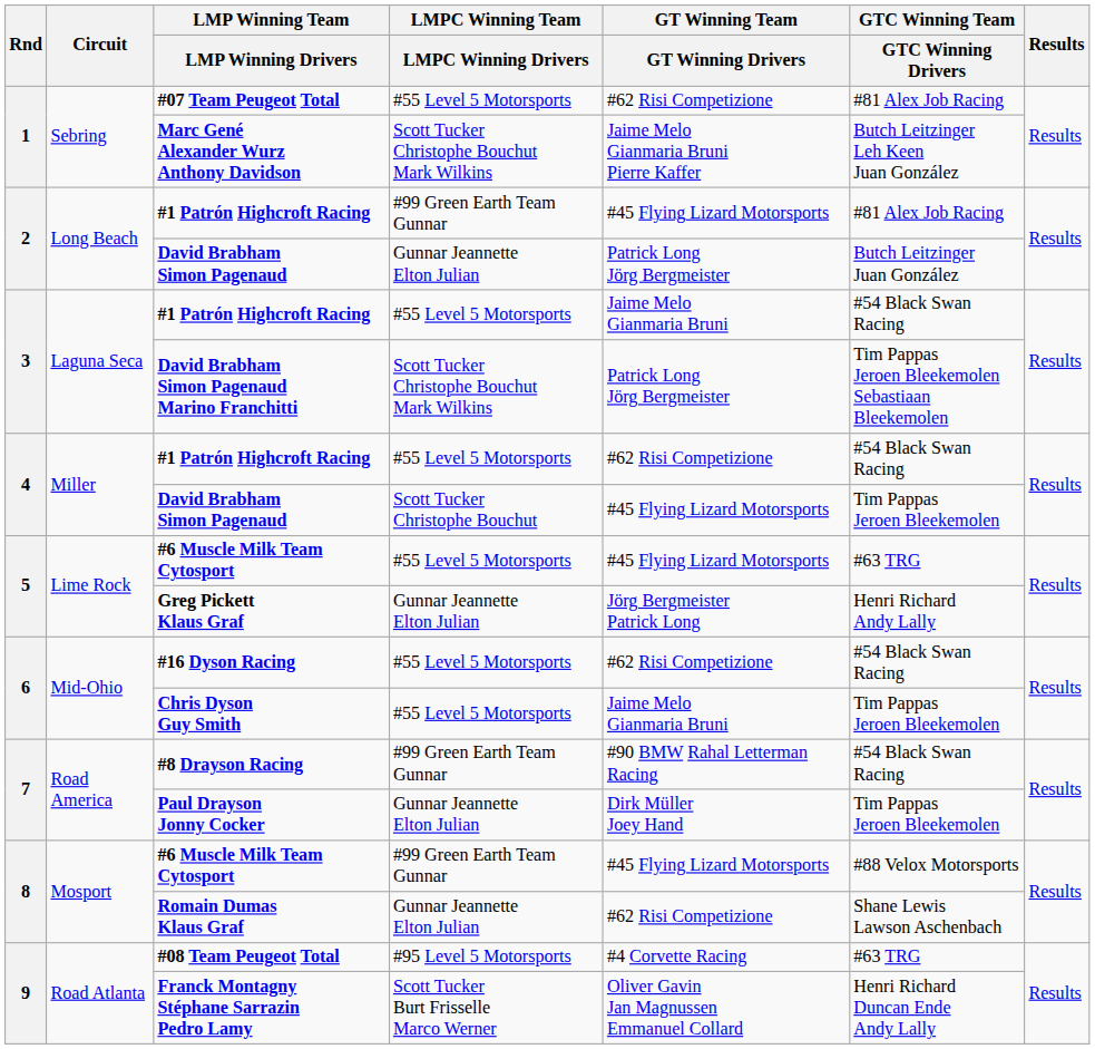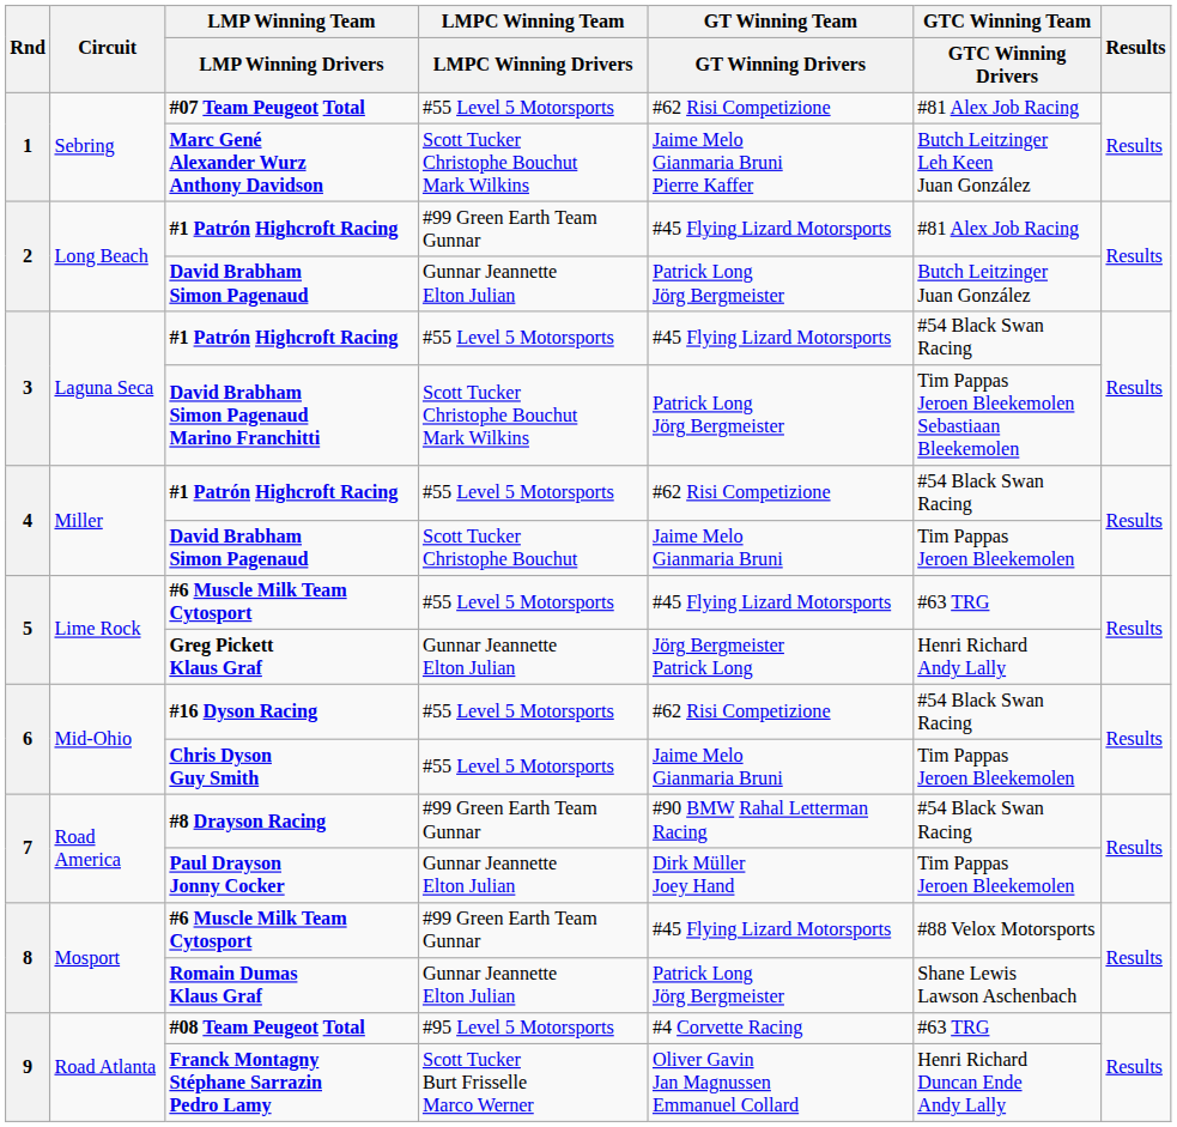 <table class="wikitable" style="font-size: 90%;">
 <tr>
 <th rowspan=2>Rnd</th>
 <th rowspan=2>Circuit</th>
 <th>LMP Winning Team</th>
 <th>LMPC Winning Team</th>
 <th>GT Winning Team</th>
 <th>GTC Winning Team</th>
 <th rowspan=2>Results</th>
 </tr>
 <tr>
 <th>LMP Winning Drivers</th>
 <th>LMPC Winning Drivers</th>
 <th>GT Winning Drivers</th>
 <th>GTC Winning Drivers</th>
 </tr>
 <tr>
 <th rowspan=2>1</th>
 <td rowspan=2><a href='#'>Sebring</a></td>
 <td> <strong>#07 <a href='#'>Team Peugeot</a> <a href='#'>Total</a></strong></td>
 <td> #55 <a href='#'>Level 5 Motorsports</a></td>
 <td> #62 <a href='#'>Risi Competizione</a></td>
 <td> #81 <a href='#'>Alex Job Racing</a></td>
 <td rowspan=2><a href='#'>Results</a></td>
 </tr>
 <tr>
 <td> <strong><a href='#'>Marc Gené</a></strong><br> <strong><a href='#'>Alexander Wurz</a></strong><br> <strong><a href='#'>Anthony Davidson</a></strong></td>
 <td> <a href='#'>Scott Tucker</a><br> <a href='#'>Christophe Bouchut</a><br> <a href='#'>Mark Wilkins</a></td>
 <td> <a href='#'>Jaime Melo</a><br> <a href='#'>Gianmaria Bruni</a><br> <a href='#'>Pierre Kaffer</a></td>
 <td> <a href='#'>Butch Leitzinger</a><br> <a href='#'>Leh Keen</a><br> Juan González</td>
 </tr>
 <tr>
 <th rowspan=2>2</th>
 <td rowspan=2><a href='#'>Long Beach</a></td>
 <td> <strong>#1 <a href='#'>Patrón</a> <a href='#'>Highcroft Racing</a> </strong></td>
 <td> #99 Green Earth Team Gunnar</td>
 <td> #45 <a href='#'>Flying Lizard Motorsports</a></td>
 <td> #81 <a href='#'>Alex Job Racing</a></td>
 <td rowspan=2><a href='#'>Results</a></td>
 </tr>
 <tr>
 <td> <strong><a href='#'>David Brabham</a></strong><br> <strong><a href='#'>Simon Pagenaud</a></strong></td>
 <td> Gunnar Jeannette<br> <a href='#'>Elton Julian</a></td>
 <td> <a href='#'>Patrick Long</a><br> <a href='#'>Jörg Bergmeister</a></td>
 <td> <a href='#'>Butch Leitzinger</a><br> Juan González</td>
 </tr>
 <tr>
 <th rowspan=2>3</th>
 <td rowspan=2><a href='#'>Laguna Seca</a></td>
 <td> <strong>#1 <a href='#'>Patrón</a> <a href='#'>Highcroft Racing</a></strong></td>
 <td> #55 <a href='#'>Level 5 Motorsports</a></td>
-<td> <a href='#'>Jaime Melo</a><br> <a href='#'>Gianmaria Bruni</a></td>
+<td> #45 <a href='#'>Flying Lizard Motorsports</a></td>
 <td> #54 Black Swan Racing</td>
 <td rowspan=2><a href='#'>Results</a></td>
 </tr>
 <tr>
 <td> <strong><a href='#'>David Brabham</a></strong><br> <strong><a href='#'>Simon Pagenaud</a></strong><br> <strong><a href='#'>Marino Franchitti</a></strong></td>
 <td> <a href='#'>Scott Tucker</a><br> <a href='#'>Christophe Bouchut</a><br> <a href='#'>Mark Wilkins</a></td>
 <td> <a href='#'>Patrick Long</a><br> <a href='#'>Jörg Bergmeister</a></td>
 <td> Tim Pappas<br> <a href='#'>Jeroen Bleekemolen</a><br> <a href='#'>Sebastiaan Bleekemolen</a></td>
 </tr>
 <tr>
 <th rowspan=2>4</th>
 <td rowspan=2><a href='#'>Miller</a></td>
 <td> <strong>#1 <a href='#'>Patrón</a> <a href='#'>Highcroft Racing</a></strong></td>
 <td> #55 <a href='#'>Level 5 Motorsports</a></td>
 <td> #62 <a href='#'>Risi Competizione</a></td>
 <td> #54 Black Swan Racing</td>
 <td rowspan=2><a href='#'>Results</a></td>
 </tr>
 <tr>
 <td> <strong><a href='#'>David Brabham</a></strong><br> <strong><a href='#'>Simon Pagenaud</a></strong></td>
 <td> <a href='#'>Scott Tucker</a><br> <a href='#'>Christophe Bouchut</a></td>
-<td> #45 <a href='#'>Flying Lizard Motorsports</a></td>
+<td> <a href='#'>Jaime Melo</a><br> <a href='#'>Gianmaria Bruni</a></td>
 <td> Tim Pappas<br> <a href='#'>Jeroen Bleekemolen</a></td>
 </tr>
 <tr>
 <th rowspan=2>5</th>
 <td rowspan=2><a href='#'>Lime Rock</a></td>
 <td> <strong>#6 <a href='#'>Muscle Milk Team Cytosport</a></strong></td>
 <td> #55 <a href='#'>Level 5 Motorsports</a></td>
 <td> #45 <a href='#'>Flying Lizard Motorsports</a></td>
 <td> #63 <a href='#'>TRG</a></td>
 <td rowspan=2><a href='#'>Results</a></td>
 </tr>
 <tr>
 <td> <strong>Greg Pickett</strong><br> <strong><a href='#'>Klaus Graf</a></strong></td>
 <td> Gunnar Jeannette<br> <a href='#'>Elton Julian</a></td>
 <td> <a href='#'>Jörg Bergmeister</a><br> <a href='#'>Patrick Long</a></td>
 <td> Henri Richard<br> <a href='#'>Andy Lally</a></td>
 </tr>
 <tr>
 <th rowspan=2>6</th>
 <td rowspan=2><a href='#'>Mid-Ohio</a></td>
 <td> <strong>#16 <a href='#'>Dyson Racing</a></strong></td>
 <td> #55 <a href='#'>Level 5 Motorsports</a></td>
 <td> #62 <a href='#'>Risi Competizione</a></td>
 <td> #54 Black Swan Racing</td>
 <td rowspan=2><a href='#'>Results</a></td>
 </tr>
 <tr>
 <td> <strong><a href='#'>Chris Dyson</a></strong><br> <strong><a href='#'>Guy Smith</a></strong></td>
 <td> #55 <a href='#'>Level 5 Motorsports</a></td>
 <td> <a href='#'>Jaime Melo</a><br> <a href='#'>Gianmaria Bruni</a></td>
 <td> Tim Pappas<br> <a href='#'>Jeroen Bleekemolen</a></td>
 </tr>
 <tr>
 <th rowspan=2>7</th>
 <td rowspan=2><a href='#'>Road America</a></td>
 <td> <strong>#8 <a href='#'>Drayson Racing</a></strong></td>
 <td> #99 Green Earth Team Gunnar</td>
 <td> #90 <a href='#'>BMW</a> <a href='#'>Rahal Letterman Racing</a></td>
 <td> #54 Black Swan Racing</td>
 <td rowspan=2><a href='#'>Results</a></td>
 </tr>
 <tr>
 <td> <strong><a href='#'>Paul Drayson</a></strong><br> <strong><a href='#'>Jonny Cocker</a></strong></td>
 <td> Gunnar Jeannette<br> <a href='#'>Elton Julian</a></td>
 <td> <a href='#'>Dirk Müller</a><br> <a href='#'>Joey Hand</a></td>
 <td> Tim Pappas<br> <a href='#'>Jeroen Bleekemolen</a></td>
 </tr>
 <tr>
 <th rowspan=2>8</th>
 <td rowspan=2><a href='#'>Mosport</a></td>
 <td> <strong>#6 <a href='#'>Muscle Milk Team Cytosport</a></strong></td>
 <td> #99 Green Earth Team Gunnar</td>
 <td> #45 <a href='#'>Flying Lizard Motorsports</a></td>
 <td> #88 Velox Motorsports</td>
 <td rowspan=2><a href='#'>Results</a></td>
 </tr>
 <tr>
 <td> <strong><a href='#'>Romain Dumas</a></strong><br> <strong><a href='#'>Klaus Graf</a></strong></td>
 <td> Gunnar Jeannette<br> <a href='#'>Elton Julian</a></td>
-<td> #62 <a href='#'>Risi Competizione</a></td>
+<td> <a href='#'>Patrick Long</a><br> <a href='#'>Jörg Bergmeister</a></td>
 <td> Shane Lewis<br> Lawson Aschenbach</td>
 </tr>
 <tr>
 <th rowspan=2>9</th>
 <td rowspan=2><a href='#'>Road Atlanta</a></td>
 <td> <strong>#08 <a href='#'>Team Peugeot</a> <a href='#'>Total</a></strong></td>
 <td> #95 <a href='#'>Level 5 Motorsports</a></td>
 <td> #4 <a href='#'>Corvette Racing</a></td>
 <td> #63 <a href='#'>TRG</a></td>
 <td rowspan=2><a href='#'>Results</a></td>
 </tr>
 <tr>
 <td> <strong><a href='#'>Franck Montagny</a></strong><br> <strong><a href='#'>Stéphane Sarrazin</a></strong><br> <strong><a href='#'>Pedro Lamy</a></strong></td>
 <td> <a href='#'>Scott Tucker</a><br> Burt Frisselle<br> <a href='#'>Marco Werner</a></td>
 <td> <a href='#'>Oliver Gavin</a><br> <a href='#'>Jan Magnussen</a><br> <a href='#'>Emmanuel Collard</a></td>
 <td> Henri Richard<br> <a href='#'>Duncan Ende</a><br> <a href='#'>Andy Lally</a></td>
 </tr>
 </table>
